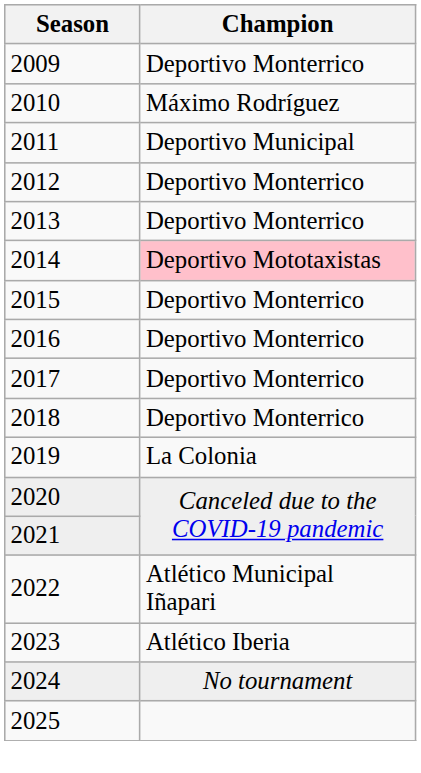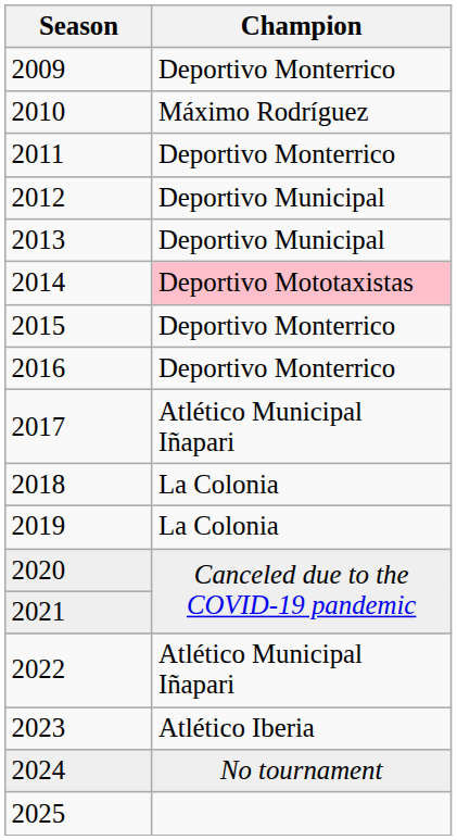 <table class="wikitable sortable">
 <tr>
 <th width=80px>Season</th>
 <th width=170px>Champion</th>
 </tr>
 <tr>
 <td>2009</td>
 <td>Deportivo Monterrico</td>
 </tr>
 <tr>
 <td>2010</td>
 <td>Máximo Rodríguez</td>
 </tr>
 <tr>
 <td>2011</td>
+<td>Deportivo Monterrico</td>
+</tr>
+<tr>
+<td>2012</td>
 <td>Deportivo Municipal</td>
 </tr>
 <tr>
-<td>2012</td>
-<td>Deportivo Monterrico</td>
-</tr>
-<tr>
 <td>2013</td>
-<td>Deportivo Monterrico</td>
+<td>Deportivo Municipal</td>
 </tr>
 <tr>
 <td>2014</td>
 <td style="background: pink;">Deportivo Mototaxistas</td>
 </tr>
 <tr>
 <td>2015</td>
 <td>Deportivo Monterrico</td>
 </tr>
 <tr>
 <td>2016</td>
 <td>Deportivo Monterrico</td>
 </tr>
 <tr>
 <td>2017</td>
-<td>Deportivo Monterrico</td>
+<td>Atlético Municipal Iñapari</td>
 </tr>
 <tr>
 <td>2018</td>
-<td>Deportivo Monterrico</td>
+<td>La Colonia</td>
 </tr>
 <tr>
 <td>2019</td>
 <td>La Colonia</td>
 </tr>
 <tr bgcolor=#efefef>
 <td>2020</td>
 <td rowspan=2 colspan="1" align=center><em>Canceled due to the <a href='#'>COVID-19 pandemic</a></em></td>
 </tr>
 <tr bgcolor=#efefef>
 <td>2021</td>
 </tr>
 <tr>
 <td>2022</td>
 <td>Atlético Municipal Iñapari</td>
 </tr>
 <tr>
 <td>2023</td>
 <td>Atlético Iberia</td>
 </tr>
 <tr bgcolor=#efefef>
 <td>2024</td>
 <td colspan="1" align=center><em>No tournament</em></td>
 </tr>
 <tr>
 <td>2025</td>
 <td></td>
 </tr>
 <tr>
 </tr>
 </table>
